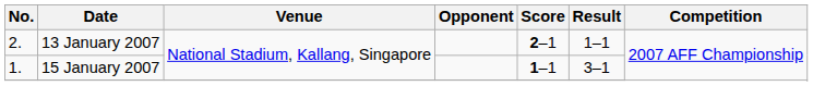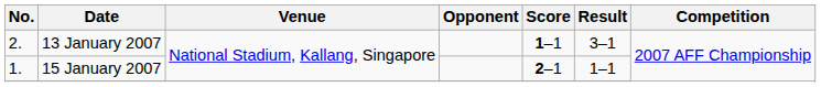 <table class="wikitable">
 <tr>
 <th>No.</th>
 <th>Date</th>
 <th>Venue</th>
 <th>Opponent</th>
 <th>Score</th>
 <th>Result</th>
 <th>Competition</th>
 </tr>
 <tr>
 <td>2.</td>
 <td>13 January 2007</td>
 <td rowspan=2><a href='#'>National Stadium</a>, <a href='#'>Kallang</a>, Singapore</td>
 <td></td>
-<td align=center><strong>2</strong>–1</td>
-<td align=center>1–1</td>
+<td align=center><strong>1</strong>–1</td>
+<td align=center>3–1</td>
 <td rowspan=4><a href='#'>2007 AFF Championship</a></td>
 </tr>
 <tr>
 <td>1.</td>
 <td>15 January 2007</td>
 <td></td>
-<td align=center><strong>1</strong>–1</td>
-<td align=center>3–1</td>
+<td align=center><strong>2</strong>–1</td>
+<td align=center>1–1</td>
 </tr>
 <tr>
 </tr>
 </table>
